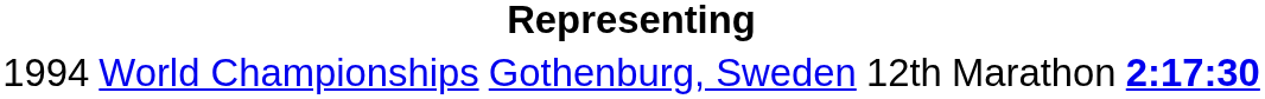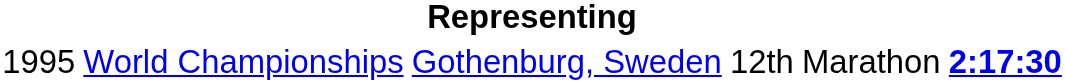 <table>
 <tr>
 <th colspan="6">Representing </th>
 </tr>
 <tr>
-<td>1994</td>
+<td>1995</td>
 <td><a href='#'>World Championships</a></td>
 <td><a href='#'>Gothenburg, Sweden</a></td>
 <td>12th</td>
 <td>Marathon</td>
 <td><strong><a href='#'>2:17:30</a></strong></td>
 </tr>
 </table>
